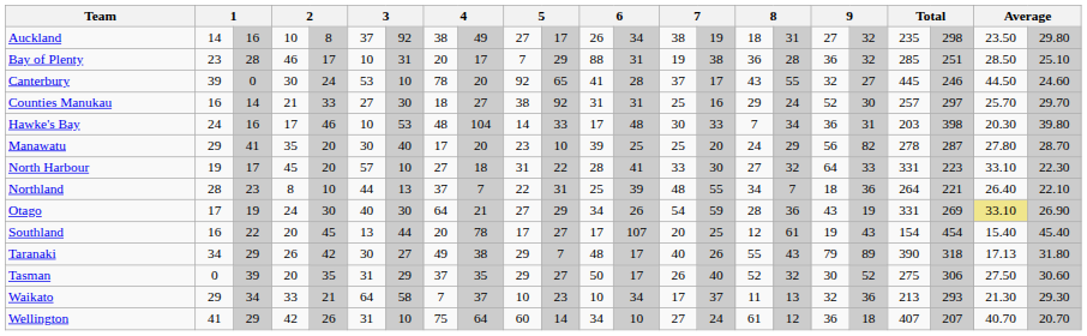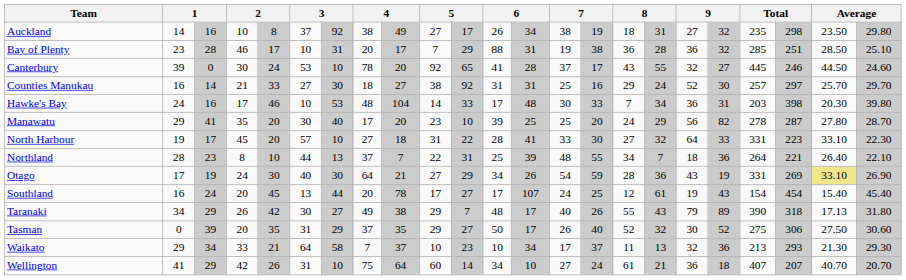 <table class="wikitable" style="text-align:center;width:100%">
 <tr>
 <th style="width:10%">Team</th>
 <th style="width:4%" colspan=2>1</th>
 <th style="width:4%" colspan=2>2</th>
 <th style="width:4%" colspan=2>3</th>
 <th style="width:4%" colspan=2>4</th>
 <th style="width:4%" colspan=2>5</th>
 <th style="width:4%" colspan=2>6</th>
 <th style="width:4%" colspan=2>7</th>
 <th style="width:4%" colspan=2>8</th>
 <th style="width:4%" colspan=2>9</th>
 <th style="width:4%" colspan=2>Total</th>
 <th style="width:4%" colspan=2>Average</th>
 </tr>
 <tr>
 <td style="text-align:left"><a href='#'>Auckland</a></td>
 <td>14</td>
 <td style="background:#ccc">16</td>
 <td>10</td>
 <td style="background:#ccc">8</td>
 <td>37</td>
 <td style="background:#ccc">92</td>
 <td>38</td>
 <td style="background:#ccc">49</td>
 <td>27</td>
 <td style="background:#ccc">17</td>
 <td>26</td>
 <td style="background:#ccc">34</td>
 <td>38</td>
 <td style="background:#ccc">19</td>
 <td>18</td>
 <td style="background:#ccc">31</td>
 <td>27</td>
 <td style="background:#ccc">32</td>
 <td>235</td>
 <td style="background:#ccc">298</td>
 <td>23.50</td>
 <td style="background:#ccc">29.80</td>
 </tr>
 <tr>
 <td align=left><a href='#'>Bay of Plenty</a></td>
 <td>23</td>
 <td style="background:#ccc">28</td>
 <td>46</td>
 <td style="background:#ccc">17</td>
 <td>10</td>
 <td style="background:#ccc">31</td>
 <td>20</td>
 <td style="background:#ccc">17</td>
 <td>7</td>
 <td style="background:#ccc">29</td>
 <td>88</td>
 <td style="background:#ccc">31</td>
 <td>19</td>
 <td style="background:#ccc">38</td>
 <td>36</td>
 <td style="background:#ccc">28</td>
 <td>36</td>
 <td style="background:#ccc">32</td>
 <td>285</td>
 <td style="background:#ccc">251</td>
 <td>28.50</td>
 <td style="background:#ccc">25.10</td>
 </tr>
 <tr>
 <td align=left><a href='#'>Canterbury</a></td>
 <td>39</td>
 <td style="background:#ccc">0</td>
 <td>30</td>
 <td style="background:#ccc">24</td>
 <td>53</td>
 <td style="background:#ccc">10</td>
 <td>78</td>
 <td style="background:#ccc">20</td>
 <td>92</td>
 <td style="background:#ccc">65</td>
 <td>41</td>
 <td style="background:#ccc">28</td>
 <td>37</td>
 <td style="background:#ccc">17</td>
 <td>43</td>
 <td style="background:#ccc">55</td>
 <td>32</td>
 <td style="background:#ccc">27</td>
 <td>445</td>
 <td style="background:#ccc">246</td>
 <td>44.50</td>
 <td style="background:#ccc">24.60</td>
 </tr>
 <tr>
 <td align=left><a href='#'>Counties Manukau</a></td>
 <td>16</td>
 <td style="background:#ccc">14</td>
 <td>21</td>
 <td style="background:#ccc">33</td>
 <td>27</td>
 <td style="background:#ccc">30</td>
 <td>18</td>
 <td style="background:#ccc">27</td>
 <td>38</td>
 <td style="background:#ccc">92</td>
 <td>31</td>
 <td style="background:#ccc">31</td>
 <td>25</td>
 <td style="background:#ccc">16</td>
 <td>29</td>
 <td style="background:#ccc">24</td>
 <td>52</td>
 <td style="background:#ccc">30</td>
 <td>257</td>
 <td style="background:#ccc">297</td>
 <td>25.70</td>
 <td style="background:#ccc">29.70</td>
 </tr>
 <tr>
 <td align=left><a href='#'>Hawke's Bay</a></td>
 <td>24</td>
 <td style="background:#ccc">16</td>
 <td>17</td>
 <td style="background:#ccc">46</td>
 <td>10</td>
 <td style="background:#ccc">53</td>
 <td>48</td>
 <td style="background:#ccc">104</td>
 <td>14</td>
 <td style="background:#ccc">33</td>
 <td>17</td>
 <td style="background:#ccc">48</td>
 <td>30</td>
 <td style="background:#ccc">33</td>
 <td>7</td>
 <td style="background:#ccc">34</td>
 <td>36</td>
 <td style="background:#ccc">31</td>
 <td>203</td>
 <td style="background:#ccc">398</td>
 <td>20.30</td>
 <td style="background:#ccc">39.80</td>
 </tr>
 <tr>
 <td align=left><a href='#'>Manawatu</a></td>
 <td>29</td>
 <td style="background:#ccc">41</td>
 <td>35</td>
 <td style="background:#ccc">20</td>
 <td>30</td>
 <td style="background:#ccc">40</td>
 <td>17</td>
 <td style="background:#ccc">20</td>
 <td>23</td>
 <td style="background:#ccc">10</td>
 <td>39</td>
 <td style="background:#ccc">25</td>
 <td>25</td>
 <td style="background:#ccc">20</td>
 <td>24</td>
 <td style="background:#ccc">29</td>
 <td>56</td>
 <td style="background:#ccc">82</td>
 <td>278</td>
 <td style="background:#ccc">287</td>
 <td>27.80</td>
 <td style="background:#ccc">28.70</td>
 </tr>
 <tr>
 <td align=left><a href='#'>North Harbour</a></td>
 <td>19</td>
 <td style="background:#ccc">17</td>
 <td>45</td>
 <td style="background:#ccc">20</td>
 <td>57</td>
 <td style="background:#ccc">10</td>
 <td>27</td>
 <td style="background:#ccc">18</td>
 <td>31</td>
 <td style="background:#ccc">22</td>
 <td>28</td>
 <td style="background:#ccc">41</td>
 <td>33</td>
 <td style="background:#ccc">30</td>
 <td>27</td>
 <td style="background:#ccc">32</td>
 <td>64</td>
 <td style="background:#ccc">33</td>
 <td>331</td>
 <td style="background:#ccc">223</td>
 <td>33.10</td>
 <td style="background:#ccc">22.30</td>
 </tr>
 <tr>
 <td align=left><a href='#'>Northland</a></td>
 <td>28</td>
 <td style="background:#ccc">23</td>
 <td>8</td>
 <td style="background:#ccc">10</td>
 <td>44</td>
 <td style="background:#ccc">13</td>
 <td>37</td>
 <td style="background:#ccc">7</td>
 <td>22</td>
 <td style="background:#ccc">31</td>
 <td>25</td>
 <td style="background:#ccc">39</td>
 <td>48</td>
 <td style="background:#ccc">55</td>
 <td>34</td>
 <td style="background:#ccc">7</td>
 <td>18</td>
 <td style="background:#ccc">36</td>
 <td>264</td>
 <td style="background:#ccc">221</td>
 <td>26.40</td>
 <td style="background:#ccc">22.10</td>
 </tr>
 <tr>
 <td align=left><a href='#'>Otago</a></td>
 <td>17</td>
 <td style="background:#ccc">19</td>
 <td>24</td>
 <td style="background:#ccc">30</td>
 <td>40</td>
 <td style="background:#ccc">30</td>
 <td>64</td>
 <td style="background:#ccc">21</td>
 <td>27</td>
 <td style="background:#ccc">29</td>
 <td>34</td>
 <td style="background:#ccc">26</td>
 <td>54</td>
 <td style="background:#ccc">59</td>
 <td>28</td>
 <td style="background:#ccc">36</td>
 <td>43</td>
 <td style="background:#ccc">19</td>
 <td>331</td>
 <td style="background:#ccc">269</td>
 <td style="background: khaki;">33.10</td>
 <td style="background:#ccc">26.90</td>
 </tr>
 <tr>
 <td align=left><a href='#'>Southland</a></td>
 <td>16</td>
-<td style="background:#ccc">22</td>
+<td style="background:#ccc">24</td>
 <td>20</td>
 <td style="background:#ccc">45</td>
 <td>13</td>
 <td style="background:#ccc">44</td>
 <td>20</td>
 <td style="background:#ccc">78</td>
 <td>17</td>
 <td style="background:#ccc">27</td>
 <td>17</td>
 <td style="background:#ccc">107</td>
-<td>20</td>
+<td>24</td>
 <td style="background:#ccc">25</td>
 <td>12</td>
 <td style="background:#ccc">61</td>
 <td>19</td>
 <td style="background:#ccc">43</td>
 <td>154</td>
 <td style="background:#ccc">454</td>
 <td>15.40</td>
 <td style="background:#ccc">45.40</td>
 </tr>
 <tr>
 <td align=left><a href='#'>Taranaki</a></td>
 <td>34</td>
 <td style="background:#ccc">29</td>
 <td>26</td>
 <td style="background:#ccc">42</td>
 <td>30</td>
 <td style="background:#ccc">27</td>
 <td>49</td>
 <td style="background:#ccc">38</td>
 <td>29</td>
 <td style="background:#ccc">7</td>
 <td>48</td>
 <td style="background:#ccc">17</td>
 <td>40</td>
 <td style="background:#ccc">26</td>
 <td>55</td>
 <td style="background:#ccc">43</td>
 <td>79</td>
 <td style="background:#ccc">89</td>
 <td>390</td>
 <td style="background:#ccc">318</td>
 <td>17.13</td>
 <td style="background:#ccc">31.80</td>
 </tr>
 <tr>
 <td align=left><a href='#'>Tasman</a></td>
 <td>0</td>
 <td style="background:#ccc">39</td>
 <td>20</td>
 <td style="background:#ccc">35</td>
 <td>31</td>
 <td style="background:#ccc">29</td>
 <td>37</td>
 <td style="background:#ccc">35</td>
 <td>29</td>
 <td style="background:#ccc">27</td>
 <td>50</td>
 <td style="background:#ccc">17</td>
 <td>26</td>
 <td style="background:#ccc">40</td>
 <td>52</td>
 <td style="background:#ccc">32</td>
 <td>30</td>
 <td style="background:#ccc">52</td>
 <td>275</td>
 <td style="background:#ccc">306</td>
 <td>27.50</td>
 <td style="background:#ccc">30.60</td>
 </tr>
 <tr>
 <td align=left><a href='#'>Waikato</a></td>
 <td>29</td>
 <td style="background:#ccc">34</td>
 <td>33</td>
 <td style="background:#ccc">21</td>
 <td>64</td>
 <td style="background:#ccc">58</td>
 <td>7</td>
 <td style="background:#ccc">37</td>
 <td>10</td>
 <td style="background:#ccc">23</td>
 <td>10</td>
 <td style="background:#ccc">34</td>
 <td>17</td>
 <td style="background:#ccc">37</td>
 <td>11</td>
 <td style="background:#ccc">13</td>
 <td>32</td>
 <td style="background:#ccc">36</td>
 <td>213</td>
 <td style="background:#ccc">293</td>
 <td>21.30</td>
 <td style="background:#ccc">29.30</td>
 </tr>
 <tr>
 <td align=left><a href='#'>Wellington</a></td>
 <td>41</td>
 <td style="background:#ccc">29</td>
 <td>42</td>
 <td style="background:#ccc">26</td>
 <td>31</td>
 <td style="background:#ccc">10</td>
 <td>75</td>
 <td style="background:#ccc">64</td>
 <td>60</td>
 <td style="background:#ccc">14</td>
 <td>34</td>
 <td style="background:#ccc">10</td>
 <td>27</td>
 <td style="background:#ccc">24</td>
 <td>61</td>
-<td style="background:#ccc">12</td>
+<td style="background:#ccc">21</td>
 <td>36</td>
 <td style="background:#ccc">18</td>
 <td>407</td>
 <td style="background:#ccc">207</td>
 <td>40.70</td>
 <td style="background:#ccc">20.70</td>
 </tr>
 </table>
